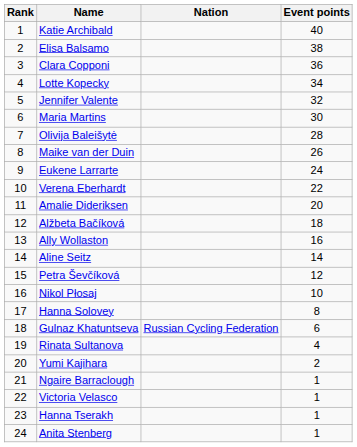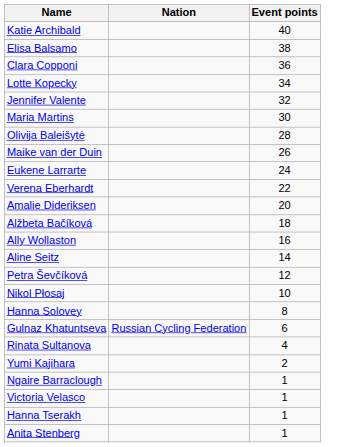 <table class="wikitable sortable" style="text-align:center">
 <tr>
-<th>Rank</th>
 <th>Name</th>
 <th>Nation</th>
 <th>Event points</th>
 </tr>
 <tr>
-<td>1</td>
 <td align=left><a href='#'>Katie Archibald</a></td>
 <td align=left></td>
 <td>40</td>
 </tr>
 <tr>
-<td>2</td>
 <td align=left><a href='#'>Elisa Balsamo</a></td>
 <td align=left></td>
 <td>38</td>
 </tr>
 <tr>
-<td>3</td>
 <td align=left><a href='#'>Clara Copponi</a></td>
 <td align=left></td>
 <td>36</td>
 </tr>
 <tr>
-<td>4</td>
 <td align=left><a href='#'>Lotte Kopecky</a></td>
 <td align=left></td>
 <td>34</td>
 </tr>
 <tr>
-<td>5</td>
 <td align=left><a href='#'>Jennifer Valente</a></td>
 <td align=left></td>
 <td>32</td>
 </tr>
 <tr>
-<td>6</td>
 <td align=left><a href='#'>Maria Martins</a></td>
 <td align=left></td>
 <td>30</td>
 </tr>
 <tr>
-<td>7</td>
 <td align=left><a href='#'>Olivija Baleišytė</a></td>
 <td align=left></td>
 <td>28</td>
 </tr>
 <tr>
-<td>8</td>
 <td align=left><a href='#'>Maike van der Duin</a></td>
 <td align=left></td>
 <td>26</td>
 </tr>
 <tr>
-<td>9</td>
 <td align=left><a href='#'>Eukene Larrarte</a></td>
 <td align=left></td>
 <td>24</td>
 </tr>
 <tr>
-<td>10</td>
 <td align=left><a href='#'>Verena Eberhardt</a></td>
 <td align=left></td>
 <td>22</td>
 </tr>
 <tr>
-<td>11</td>
 <td align=left><a href='#'>Amalie Dideriksen</a></td>
 <td align=left></td>
 <td>20</td>
 </tr>
 <tr>
-<td>12</td>
 <td align=left><a href='#'>Alžbeta Bačíková</a></td>
 <td align=left></td>
 <td>18</td>
 </tr>
 <tr>
-<td>13</td>
 <td align=left><a href='#'>Ally Wollaston</a></td>
 <td align=left></td>
 <td>16</td>
 </tr>
 <tr>
-<td>14</td>
 <td align=left><a href='#'>Aline Seitz</a></td>
 <td align=left></td>
 <td>14</td>
 </tr>
 <tr>
-<td>15</td>
 <td align=left><a href='#'>Petra Ševčíková</a></td>
 <td align=left></td>
 <td>12</td>
 </tr>
 <tr>
-<td>16</td>
 <td align=left><a href='#'>Nikol Płosaj</a></td>
 <td align=left></td>
 <td>10</td>
 </tr>
 <tr>
-<td>17</td>
 <td align=left><a href='#'>Hanna Solovey</a></td>
 <td align=left></td>
 <td>8</td>
 </tr>
 <tr>
-<td>18</td>
 <td align=left><a href='#'>Gulnaz Khatuntseva</a></td>
 <td align=left><a href='#'>Russian Cycling Federation</a></td>
 <td>6</td>
 </tr>
 <tr>
-<td>19</td>
 <td align=left><a href='#'>Rinata Sultanova</a></td>
 <td align=left></td>
 <td>4</td>
 </tr>
 <tr>
-<td>20</td>
 <td align=left><a href='#'>Yumi Kajihara</a></td>
 <td align=left></td>
 <td>2</td>
 </tr>
 <tr>
-<td>21</td>
 <td align=left><a href='#'>Ngaire Barraclough</a></td>
 <td align=left></td>
 <td>1</td>
 </tr>
 <tr>
-<td>22</td>
 <td align=left><a href='#'>Victoria Velasco</a></td>
 <td align=left></td>
 <td>1</td>
 </tr>
 <tr>
-<td>23</td>
 <td align=left><a href='#'>Hanna Tserakh</a></td>
 <td align=left></td>
 <td>1</td>
 </tr>
 <tr>
-<td>24</td>
 <td align=left><a href='#'>Anita Stenberg</a></td>
 <td align=left></td>
 <td>1</td>
 </tr>
 </table>
